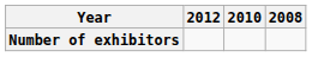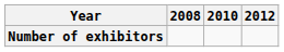 <table class="wikitable" style="margin:1em auto;">
 <tr>
 <th scope="row">Year</th>
+<th scope="col">2008</th>
+<th scope="col">2010</th>
 <th scope="col">2012</th>
-<th scope="col">2010</th>
-<th scope="col">2008</th>
 </tr>
 <tr>
 <th scope="row">Number of exhibitors</th>
 <td></td>
 <td></td>
 <td></td>
 </tr>
 </table>
